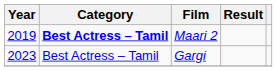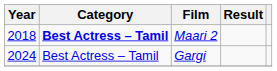 <table class="wikitable sortable plainrowheaders">
 <tr>
 <th scope="col">Year</th>
 <th scope="col">Category</th>
 <th scope="col">Film</th>
 <th scope="col">Result</th>
 <th scope="col" class="unsortable"></th>
 </tr>
 <tr>
-<td><a href='#'>2019</a></td>
+<td><a href='#'>2018</a></td>
 <td><strong><a href='#'>Best Actress – Tamil</a></strong></td>
 <td><em><a href='#'>Maari 2</a></em></td>
 <td></td>
 <td style="text-align:center;"></td>
 </tr>
 <tr>
-<td><a href='#'>2023</a></td>
+<td><a href='#'>2024</a></td>
 <td><a href='#'>Best Actress – Tamil</a></td>
 <td><a href='#'><em>Gargi</em></a></td>
 <td></td>
 <td></td>
 </tr>
 <tr>
 </tr>
 </table>
